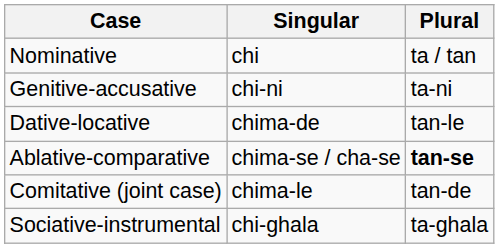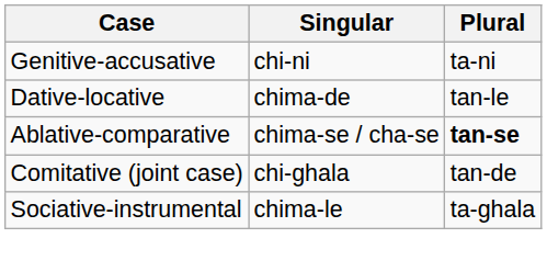 <table class="wikitable">
 <tr>
 <th>Case</th>
 <th>Singular</th>
 <th>Plural</th>
-</tr>
-<tr>
-<td>Nominative</td>
-<td>chi</td>
-<td>ta / tan</td>
 </tr>
 <tr>
 <td>Genitive-accusative</td>
 <td>chi-ni</td>
 <td>ta-ni</td>
 </tr>
 <tr>
 <td>Dative-locative</td>
 <td>chima-de</td>
 <td>tan-le</td>
 </tr>
 <tr>
 <td>Ablative-comparative</td>
 <td>chima-se / cha-se</td>
 <td><strong>tan-se</strong></td>
 </tr>
 <tr>
 <td>Comitative (joint case)</td>
-<td>chima-le</td>
+<td>chi-ghala</td>
 <td>tan-de</td>
 </tr>
 <tr>
 <td>Sociative-instrumental</td>
-<td>chi-ghala</td>
+<td>chima-le</td>
 <td>ta-ghala</td>
 </tr>
 </table>
